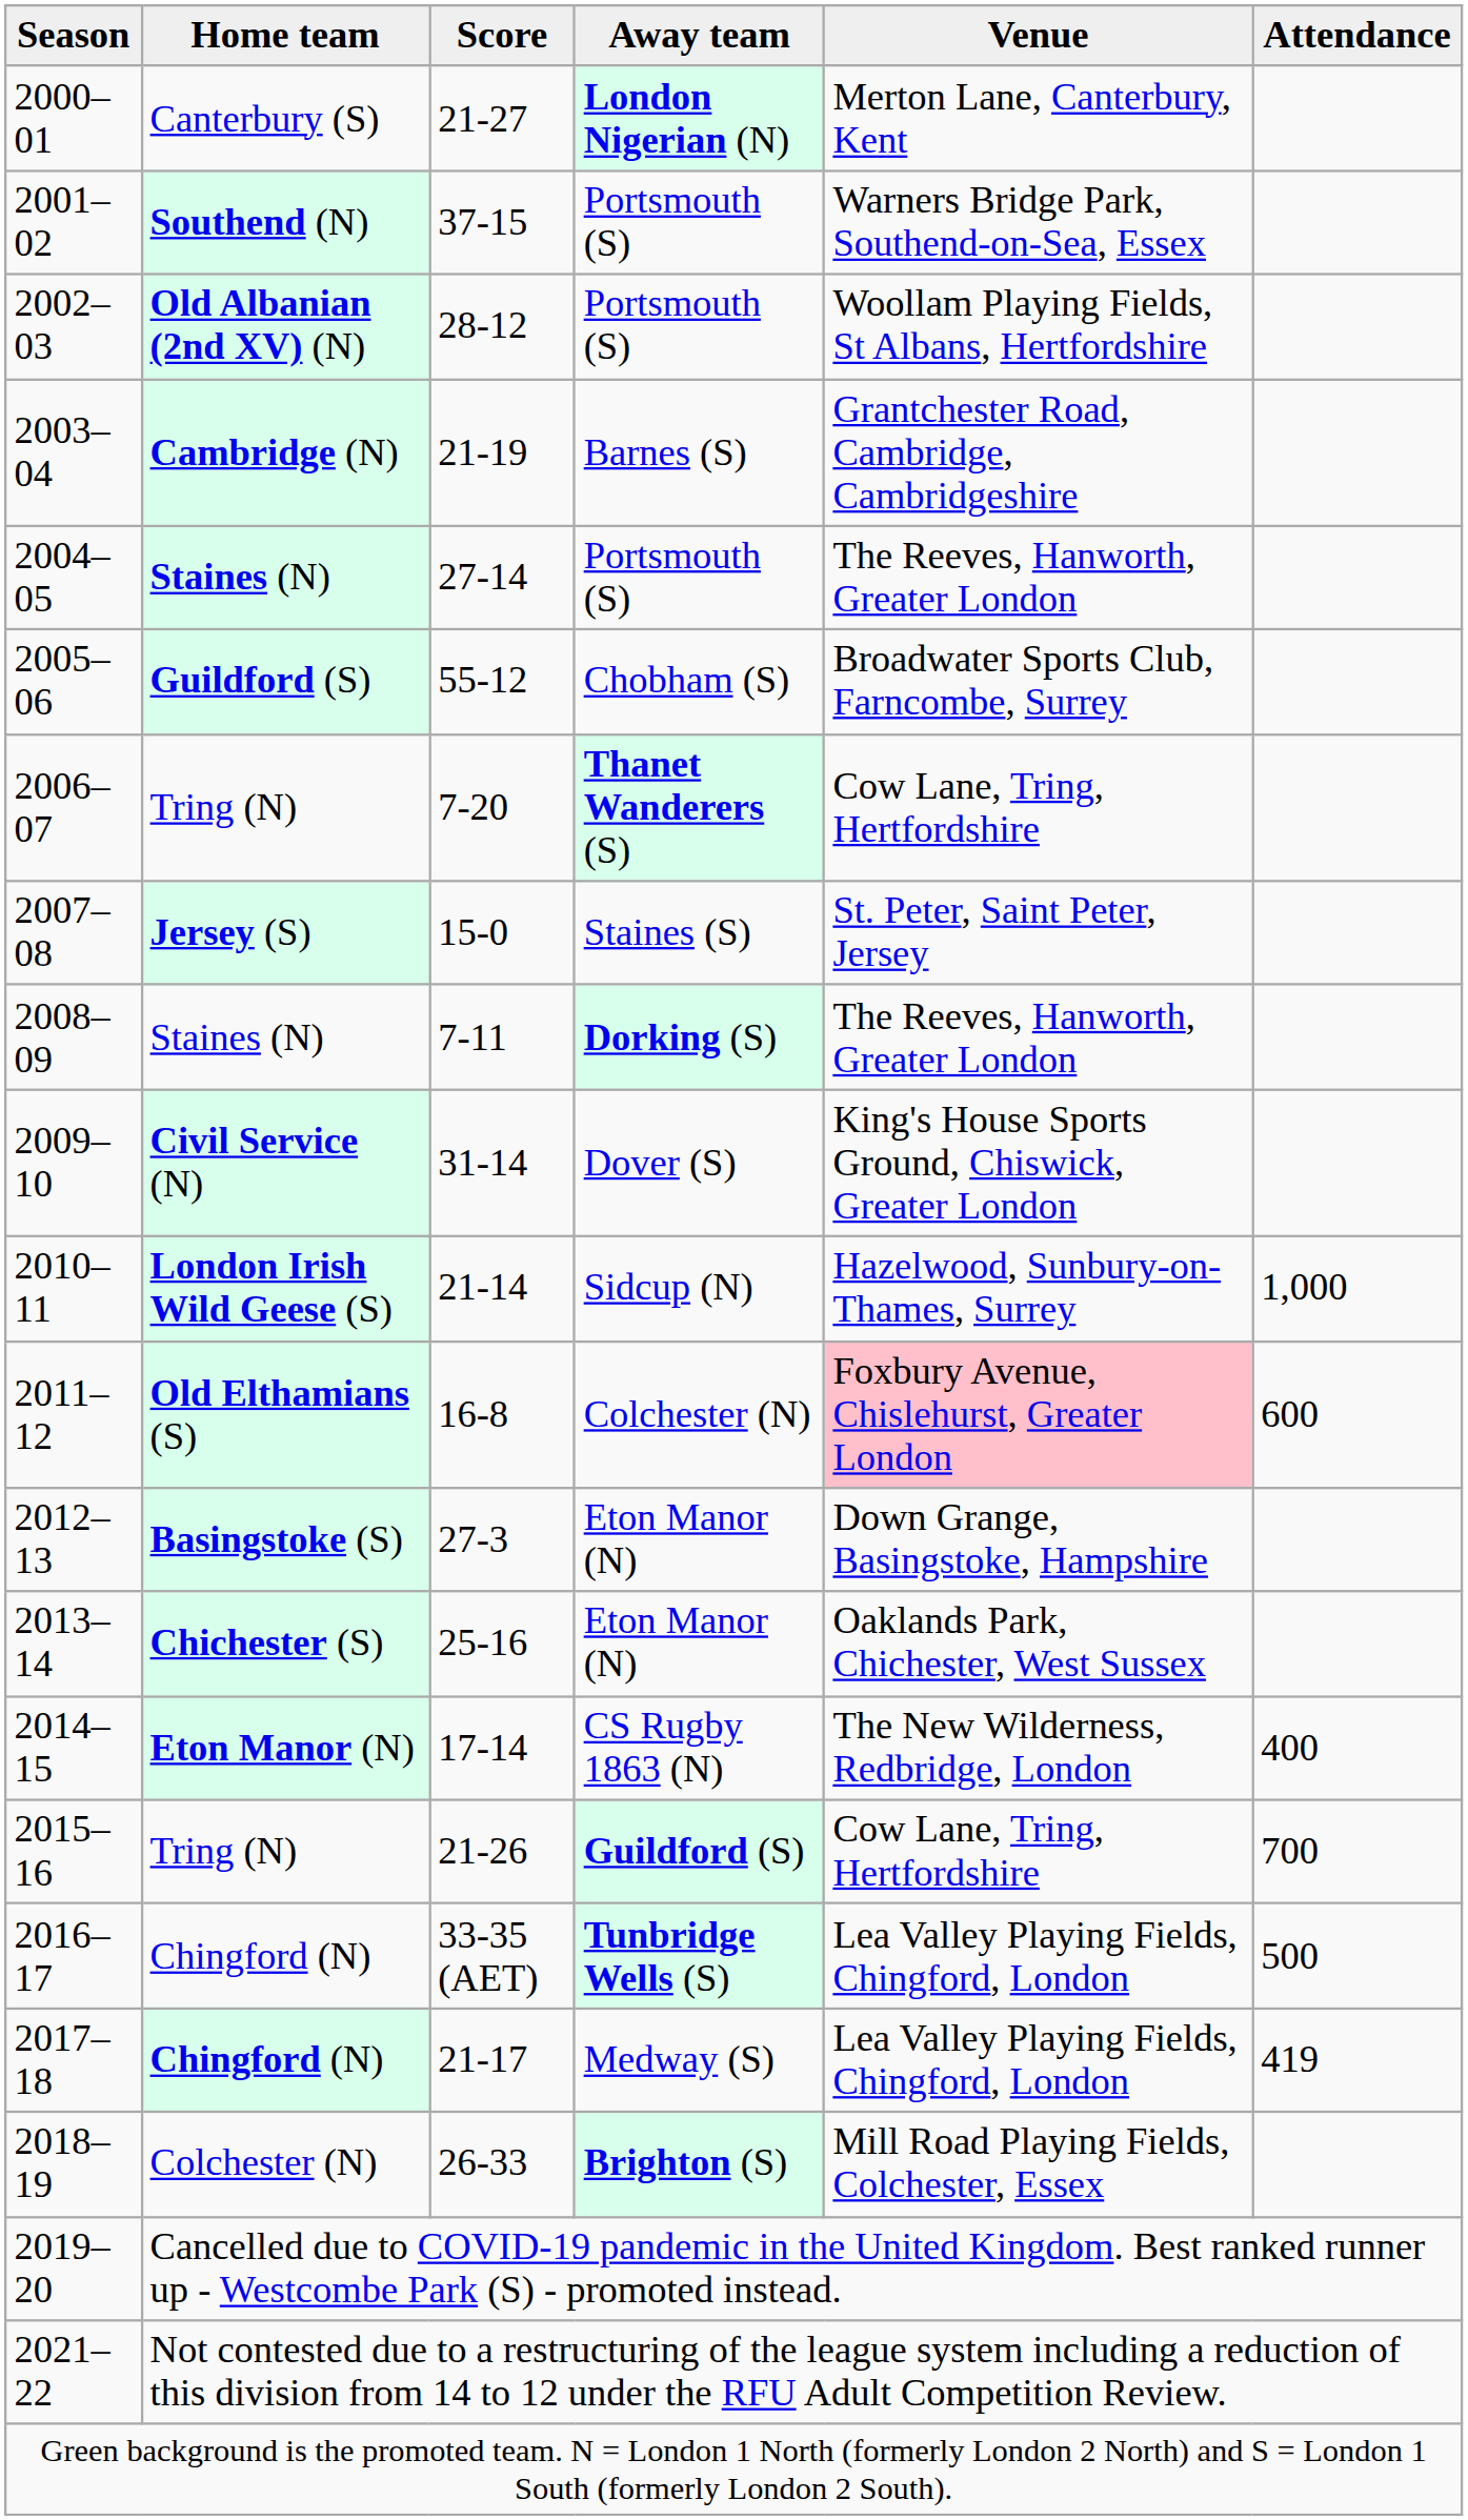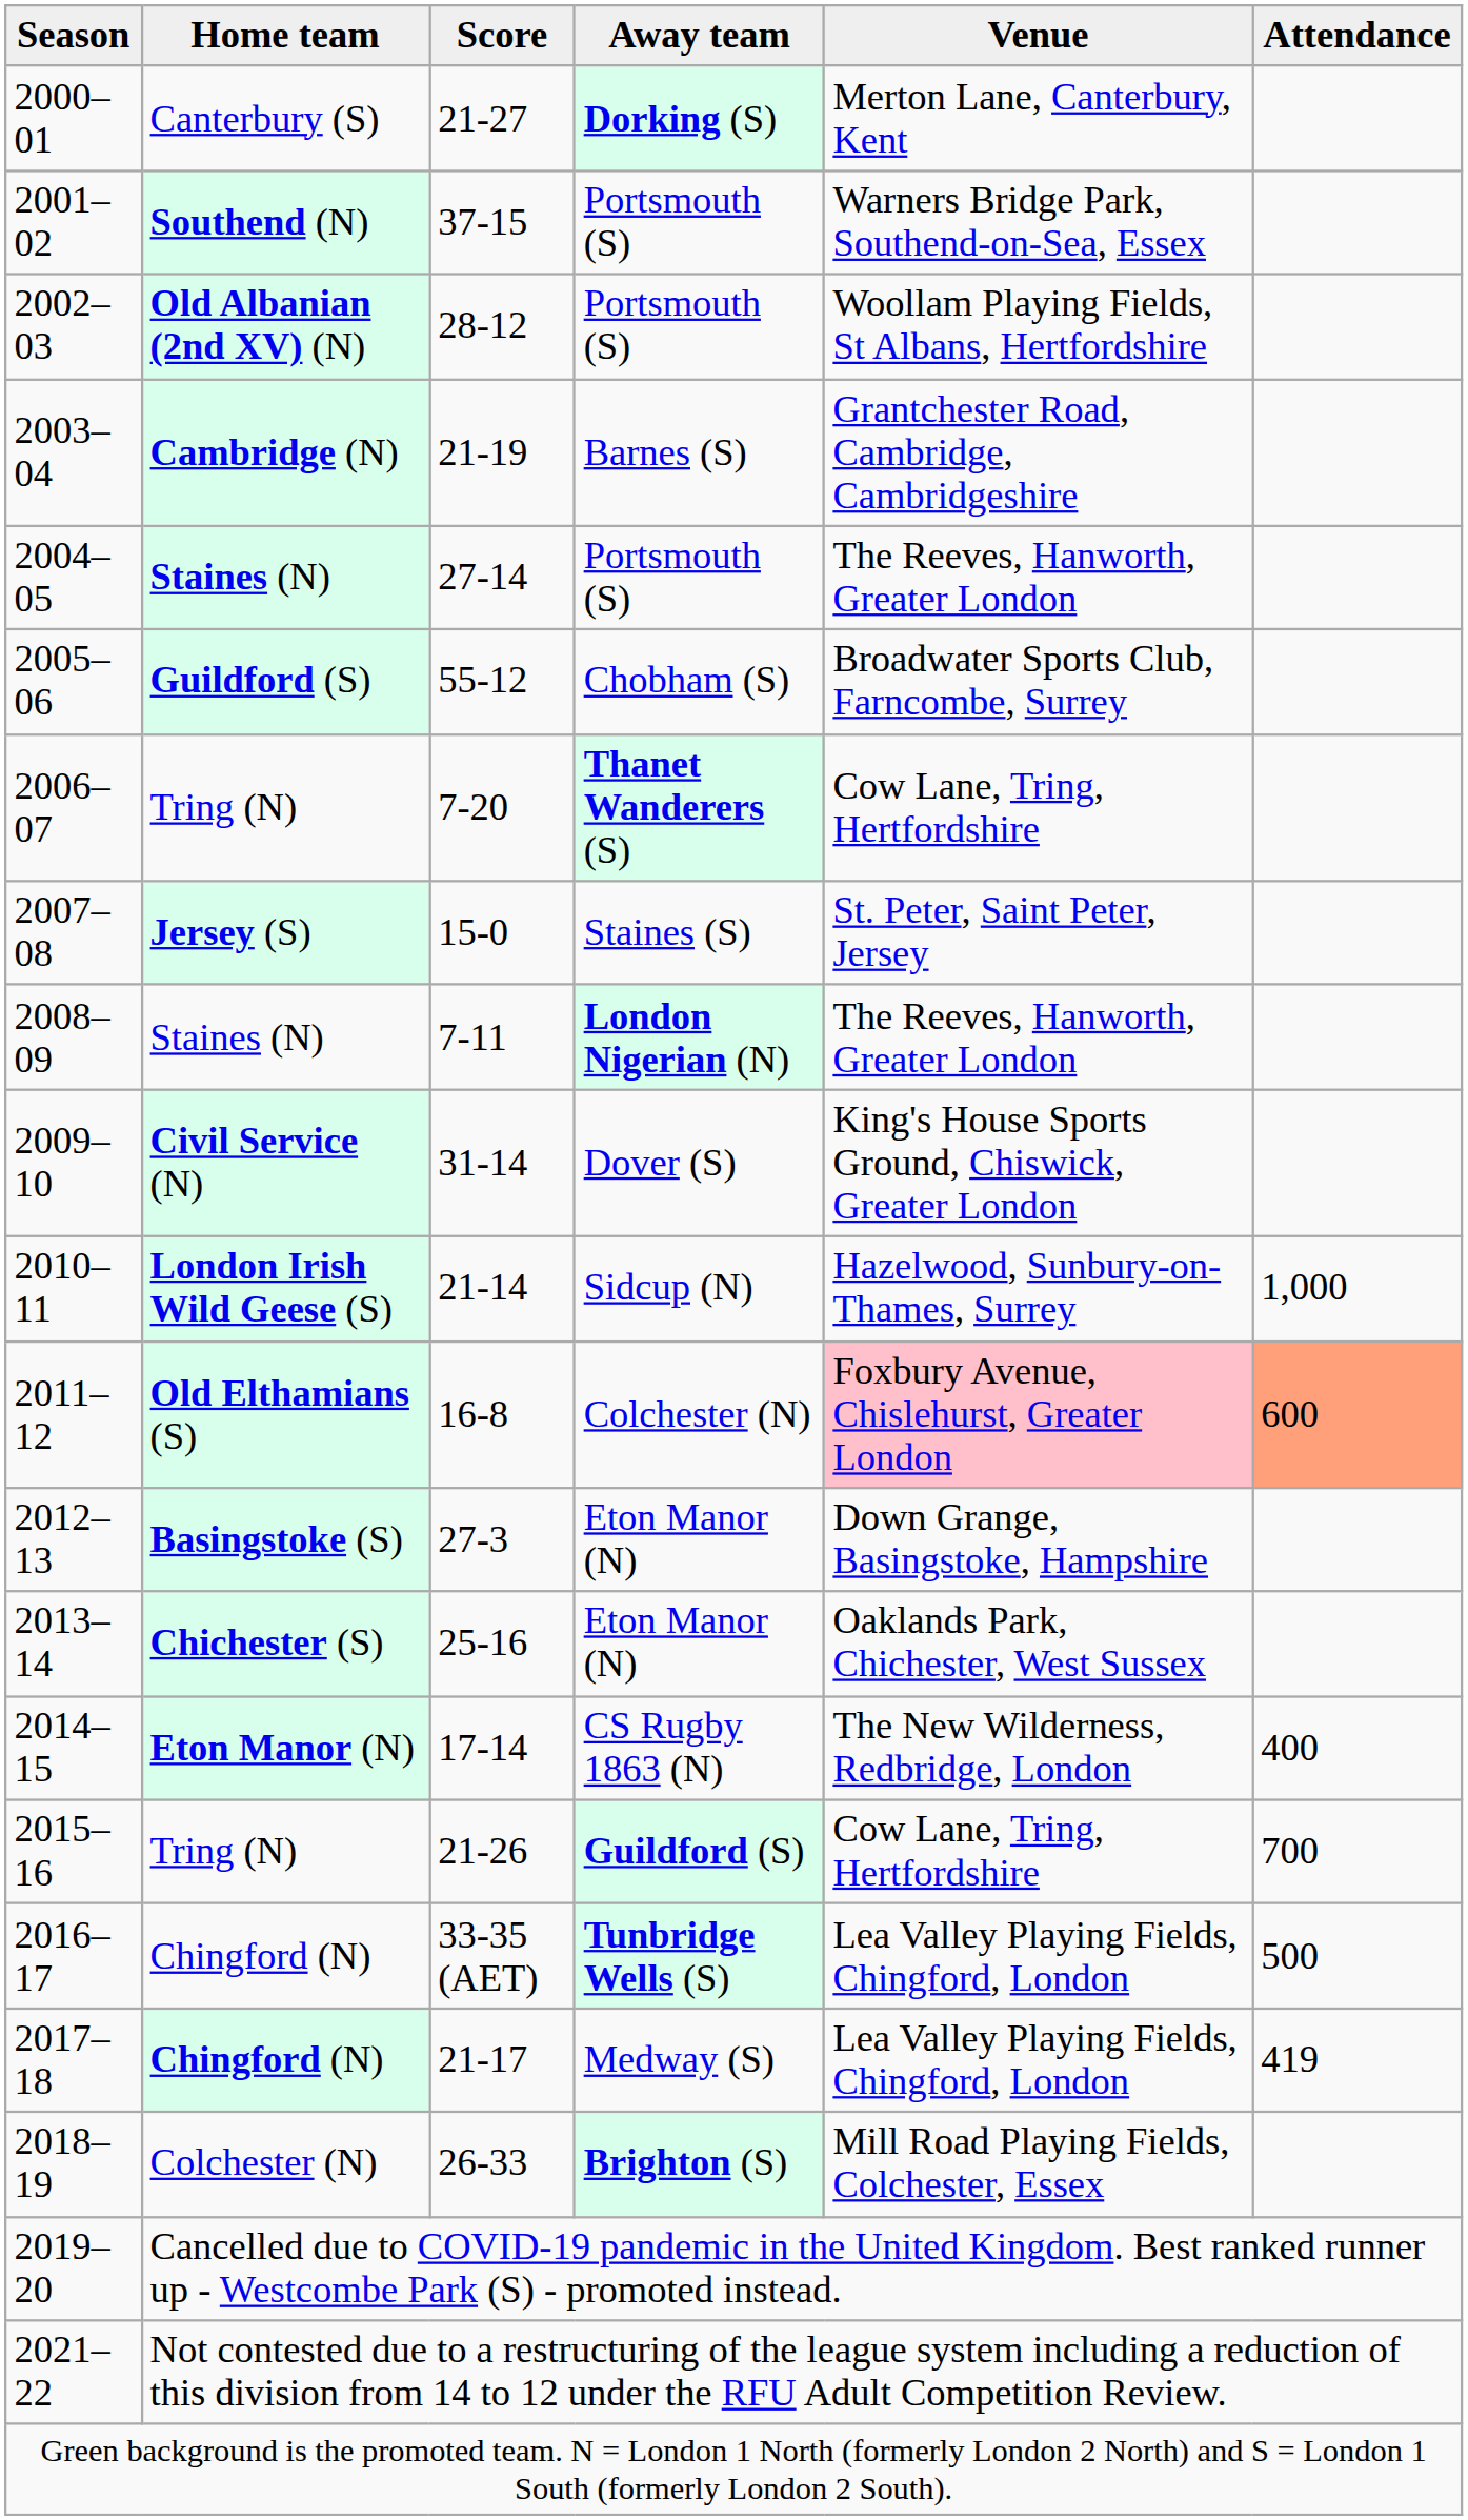 <table class="wikitable">
 <tr>
 <th style="background:#efefef;">Season</th>
 <th style="background:#efefef">Home team</th>
 <th style="background:#efefef">Score</th>
 <th style="background:#efefef">Away team</th>
 <th style="background:#efefef">Venue</th>
 <th style="background:#efefef">Attendance</th>
 </tr>
 <tr>
 <td>2000–01</td>
 <td><a href='#'>Canterbury</a> (S)</td>
 <td>21-27</td>
-<td style="background:#d8ffeb;"><strong><a href='#'>London Nigerian</a></strong> (N)</td>
+<td style="background:#d8ffeb;"><strong><a href='#'>Dorking</a></strong> (S)</td>
 <td>Merton Lane, <a href='#'>Canterbury</a>, <a href='#'>Kent</a></td>
 <td></td>
 </tr>
 <tr>
 <td>2001–02</td>
 <td style="background:#d8ffeb;"><strong><a href='#'>Southend</a></strong> (N)</td>
 <td>37-15</td>
 <td><a href='#'>Portsmouth</a> (S)</td>
 <td>Warners Bridge Park, <a href='#'>Southend-on-Sea</a>, <a href='#'>Essex</a></td>
 <td></td>
 </tr>
 <tr>
 <td>2002–03</td>
 <td style="background:#d8ffeb;"><strong><a href='#'>Old Albanian (2nd XV)</a></strong> (N)</td>
 <td>28-12</td>
 <td><a href='#'>Portsmouth</a> (S)</td>
 <td>Woollam Playing Fields, <a href='#'>St Albans</a>, <a href='#'>Hertfordshire</a></td>
 <td></td>
 </tr>
 <tr>
 <td>2003–04</td>
 <td style="background:#d8ffeb;"><strong><a href='#'>Cambridge</a></strong> (N)</td>
 <td>21-19</td>
 <td><a href='#'>Barnes</a> (S)</td>
 <td><a href='#'>Grantchester Road</a>, <a href='#'>Cambridge</a>, <a href='#'>Cambridgeshire</a></td>
 <td></td>
 </tr>
 <tr>
 <td>2004–05</td>
 <td style="background:#d8ffeb;"><strong><a href='#'>Staines</a></strong> (N)</td>
 <td>27-14</td>
 <td><a href='#'>Portsmouth</a> (S)</td>
 <td>The Reeves, <a href='#'>Hanworth</a>, <a href='#'>Greater London</a></td>
 <td></td>
 </tr>
 <tr>
 <td>2005–06</td>
 <td style="background:#d8ffeb;"><strong><a href='#'>Guildford</a></strong> (S)</td>
 <td>55-12</td>
 <td><a href='#'>Chobham</a> (S)</td>
 <td>Broadwater Sports Club, <a href='#'>Farncombe</a>, <a href='#'>Surrey</a></td>
 <td></td>
 </tr>
 <tr>
 <td>2006–07</td>
 <td><a href='#'>Tring</a> (N)</td>
 <td>7-20</td>
 <td style="background:#d8ffeb;"><strong><a href='#'>Thanet Wanderers</a></strong> (S)</td>
 <td>Cow Lane, <a href='#'>Tring</a>, <a href='#'>Hertfordshire</a></td>
 <td></td>
 </tr>
 <tr>
 <td>2007–08</td>
 <td style="background:#d8ffeb;"><strong><a href='#'>Jersey</a></strong> (S)</td>
 <td>15-0</td>
 <td><a href='#'>Staines</a> (S)</td>
 <td><a href='#'>St. Peter</a>, <a href='#'>Saint Peter</a>, <a href='#'>Jersey</a></td>
 <td></td>
 </tr>
 <tr>
 <td>2008–09</td>
 <td><a href='#'>Staines</a> (N)</td>
 <td>7-11</td>
-<td style="background:#d8ffeb;"><strong><a href='#'>Dorking</a></strong> (S)</td>
+<td style="background:#d8ffeb;"><strong><a href='#'>London Nigerian</a></strong> (N)</td>
 <td>The Reeves, <a href='#'>Hanworth</a>, <a href='#'>Greater London</a></td>
 <td></td>
 </tr>
 <tr>
 <td>2009–10</td>
 <td style="background:#d8ffeb;"><strong><a href='#'>Civil Service</a></strong> (N)</td>
 <td>31-14</td>
 <td><a href='#'>Dover</a> (S)</td>
 <td>King's House Sports Ground, <a href='#'>Chiswick</a>, <a href='#'>Greater London</a></td>
 <td></td>
 </tr>
 <tr>
 <td>2010–11</td>
 <td style="background:#d8ffeb;"><strong><a href='#'>London Irish Wild Geese</a></strong> (S)</td>
 <td>21-14</td>
 <td><a href='#'>Sidcup</a> (N)</td>
 <td><a href='#'>Hazelwood</a>, <a href='#'>Sunbury-on-Thames</a>, <a href='#'>Surrey</a></td>
 <td>1,000</td>
 </tr>
 <tr>
 <td>2011–12</td>
 <td style="background:#d8ffeb;"><strong><a href='#'>Old Elthamians</a></strong> (S)</td>
 <td>16-8</td>
 <td><a href='#'>Colchester</a> (N)</td>
 <td style="background: pink;">Foxbury Avenue, <a href='#'>Chislehurst</a>, <a href='#'>Greater London</a></td>
-<td>600</td>
+<td style="background: lightsalmon;">600</td>
 </tr>
 <tr>
 <td>2012–13</td>
 <td style="background:#d8ffeb;"><strong><a href='#'>Basingstoke</a></strong> (S)</td>
 <td>27-3</td>
 <td><a href='#'>Eton Manor</a> (N)</td>
 <td>Down Grange, <a href='#'>Basingstoke</a>, <a href='#'>Hampshire</a></td>
 <td></td>
 </tr>
 <tr>
 <td>2013–14</td>
 <td style="background:#d8ffeb;"><strong><a href='#'>Chichester</a></strong> (S)</td>
 <td>25-16</td>
 <td><a href='#'>Eton Manor</a> (N)</td>
 <td>Oaklands Park, <a href='#'>Chichester</a>, <a href='#'>West Sussex</a></td>
 <td></td>
 </tr>
 <tr>
 <td>2014–15</td>
 <td style="background:#d8ffeb;"><strong><a href='#'>Eton Manor</a></strong> (N)</td>
 <td>17-14</td>
 <td><a href='#'>CS Rugby 1863</a> (N)</td>
 <td>The New Wilderness, <a href='#'>Redbridge</a>, <a href='#'>London</a></td>
 <td>400</td>
 </tr>
 <tr>
 <td>2015–16</td>
 <td><a href='#'>Tring</a> (N)</td>
 <td>21-26</td>
 <td style="background:#d8ffeb;"><strong><a href='#'>Guildford</a></strong> (S)</td>
 <td>Cow Lane, <a href='#'>Tring</a>, <a href='#'>Hertfordshire</a></td>
 <td>700</td>
 </tr>
 <tr>
 <td>2016–17</td>
 <td><a href='#'>Chingford</a> (N)</td>
 <td>33-35 (AET)</td>
 <td style="background:#d8ffeb;"><strong><a href='#'>Tunbridge Wells</a></strong> (S)</td>
 <td>Lea Valley Playing Fields, <a href='#'>Chingford</a>, <a href='#'>London</a></td>
 <td>500</td>
 </tr>
 <tr>
 <td>2017–18</td>
 <td style="background:#d8ffeb;"><strong><a href='#'>Chingford</a></strong> (N)</td>
 <td>21-17</td>
 <td><a href='#'>Medway</a> (S)</td>
 <td>Lea Valley Playing Fields, <a href='#'>Chingford</a>, <a href='#'>London</a></td>
 <td>419</td>
 </tr>
 <tr>
 <td>2018–19</td>
 <td><a href='#'>Colchester</a> (N)</td>
 <td>26-33</td>
 <td style="background:#d8ffeb;"><strong><a href='#'>Brighton</a></strong> (S)</td>
 <td>Mill Road Playing Fields, <a href='#'>Colchester</a>, <a href='#'>Essex</a></td>
 <td></td>
 </tr>
 <tr>
 <td>2019–20</td>
 <td colspan=6>Cancelled due to <a href='#'>COVID-19 pandemic in the United Kingdom</a>.  Best ranked runner up - <a href='#'>Westcombe Park</a> (S) - promoted instead.</td>
 </tr>
 <tr>
 <td>2021–22</td>
 <td colspan=6>Not contested due to a restructuring of the league system including a reduction of this division from 14 to 12 under the <a href='#'>RFU</a> Adult Competition Review.</td>
 </tr>
 <tr>
 <td colspan="15"  style="border:0; font-size:smaller; text-align:center;">Green background is the promoted team. N = London 1 North (formerly London 2 North)  and S = London 1 South (formerly London 2 South).</td>
 </tr>
 <tr>
 </tr>
 </table>
